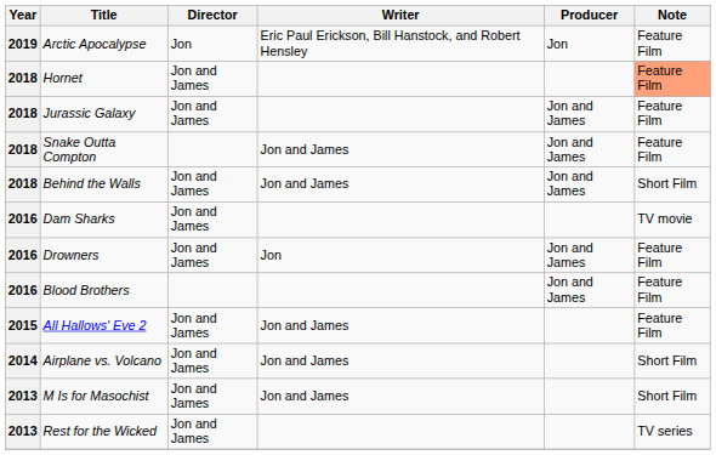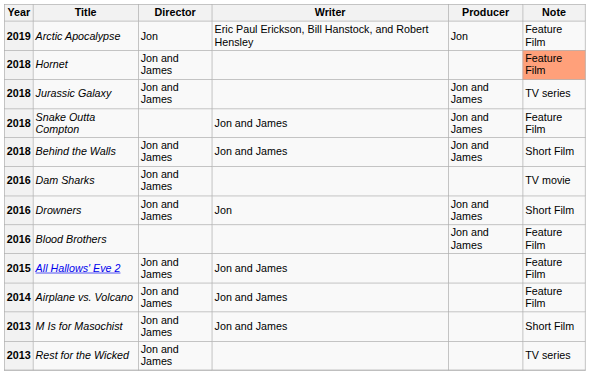 <table class="wikitable plainrowheaders sortable">
 <tr>
 <th scope="col">Year</th>
 <th scope="col">Title</th>
 <th scope="col">Director</th>
 <th scope="col">Writer</th>
 <th scope="col">Producer</th>
 <th scope="col">Note</th>
 </tr>
 <tr>
 <th scope=row>2019</th>
 <td><em>Arctic Apocalypse</em></td>
 <td>Jon</td>
 <td>Eric Paul Erickson, Bill Hanstock, and Robert Hensley</td>
 <td>Jon</td>
 <td>Feature Film</td>
 </tr>
 <tr>
 <th scope=row>2018</th>
 <td><em>Hornet</em></td>
 <td>Jon and James</td>
 <td></td>
 <td></td>
 <td style="background: lightsalmon;">Feature Film</td>
 </tr>
 <tr>
 <th scope=row>2018</th>
 <td><em>Jurassic Galaxy</em></td>
 <td>Jon and James</td>
 <td></td>
 <td>Jon and James</td>
-<td>Feature Film</td>
+<td>TV series</td>
 </tr>
 <tr>
 <th scope=row>2018</th>
 <td><em>Snake Outta Compton</em></td>
 <td></td>
 <td>Jon and James</td>
 <td>Jon and James</td>
 <td>Feature Film</td>
 </tr>
 <tr>
 <th scope=row>2018</th>
 <td><em>Behind the Walls</em></td>
 <td>Jon and James</td>
 <td>Jon and James</td>
 <td>Jon and James</td>
 <td>Short Film</td>
 </tr>
 <tr>
 <th scope=row>2016</th>
 <td><em>Dam Sharks</em></td>
 <td>Jon and James</td>
 <td></td>
 <td></td>
 <td>TV movie</td>
 </tr>
 <tr>
 <th scope=row>2016</th>
 <td><em>Drowners</em></td>
 <td>Jon and James</td>
 <td>Jon</td>
 <td>Jon and James</td>
-<td>Feature Film</td>
+<td>Short Film</td>
 </tr>
 <tr>
 <th scope=row>2016</th>
 <td><em>Blood Brothers</em></td>
 <td></td>
 <td></td>
 <td>Jon and James</td>
 <td>Feature Film</td>
 </tr>
 <tr>
 <th scope=row>2015</th>
 <td><em><a href='#'>All Hallows' Eve 2</a></em></td>
 <td>Jon and James</td>
 <td>Jon and James</td>
 <td></td>
 <td>Feature Film</td>
 </tr>
 <tr>
 <th scope=row>2014</th>
 <td><em>Airplane vs. Volcano</em></td>
 <td>Jon and James</td>
 <td>Jon and James</td>
 <td></td>
-<td>Short Film</td>
+<td>Feature Film</td>
 </tr>
 <tr>
 <th scope=row>2013</th>
 <td><em>M Is for Masochist</em></td>
 <td>Jon and James</td>
 <td>Jon and James</td>
 <td></td>
 <td>Short Film</td>
 </tr>
 <tr>
 <th scope=row>2013</th>
 <td><em>Rest for the Wicked</em></td>
 <td>Jon and James</td>
 <td></td>
 <td></td>
 <td>TV series</td>
 </tr>
 <tr>
 </tr>
 </table>
